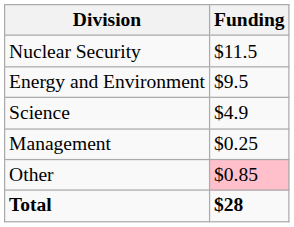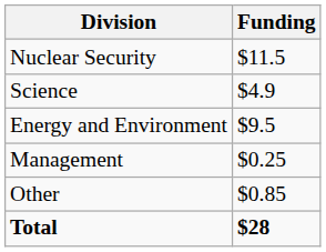 <table class="wikitable">
 <tr>
 <th>Division</th>
 <th>Funding</th>
 </tr>
 <tr>
 <td>Nuclear Security</td>
 <td>$11.5</td>
 </tr>
 <tr>
+<td>Science</td>
+<td>$4.9</td>
+</tr>
+<tr>
 <td>Energy and Environment</td>
 <td>$9.5</td>
-</tr>
-<tr>
-<td>Science</td>
-<td>$4.9</td>
 </tr>
 <tr>
 <td>Management</td>
 <td>$0.25</td>
 </tr>
 <tr>
 <td>Other</td>
-<td style="background: pink;">$0.85</td>
+<td>$0.85</td>
 </tr>
 <tr>
 <td><strong>Total</strong></td>
 <td><strong>$28</strong></td>
 </tr>
 </table>
